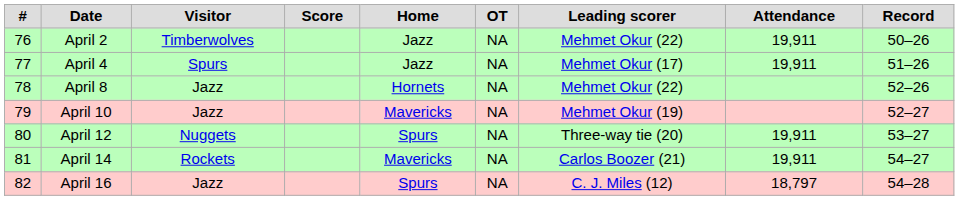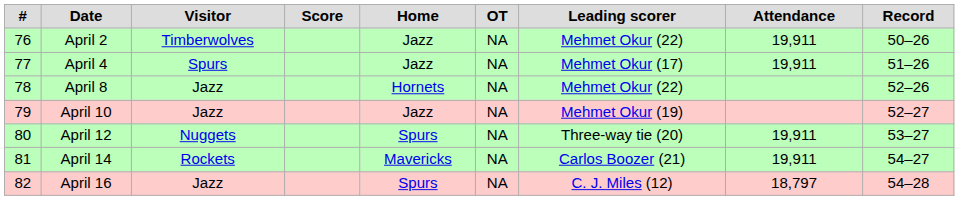 <table class="wikitable" width="80%">
 <tr align="center"  bgcolor="#dddddd">
 <td><strong>#</strong></td>
 <td><strong>Date</strong></td>
 <td><strong>Visitor</strong></td>
 <td><strong>Score</strong></td>
 <td><strong>Home</strong></td>
 <td><strong>OT</strong></td>
 <td><strong>Leading scorer</strong></td>
 <td><strong>Attendance</strong></td>
 <td><strong>Record</strong></td>
 </tr>
 <tr align="center" bgcolor="#bbffbb">
 <td>76</td>
 <td>April 2</td>
 <td><a href='#'>Timberwolves</a></td>
 <td></td>
 <td>Jazz</td>
 <td>NA</td>
 <td><a href='#'>Mehmet Okur</a> (22)</td>
 <td>19,911</td>
 <td>50–26</td>
 </tr>
 <tr align="center" bgcolor="#bbffbb">
 <td>77</td>
 <td>April 4</td>
 <td><a href='#'>Spurs</a></td>
 <td></td>
 <td>Jazz</td>
 <td>NA</td>
 <td><a href='#'>Mehmet Okur</a> (17)</td>
 <td>19,911</td>
 <td>51–26</td>
 </tr>
 <tr align="center" bgcolor="#bbffbb">
 <td>78</td>
 <td>April 8</td>
 <td>Jazz</td>
 <td></td>
 <td><a href='#'>Hornets</a></td>
 <td>NA</td>
 <td><a href='#'>Mehmet Okur</a> (22)</td>
 <td></td>
 <td>52–26</td>
 </tr>
 <tr align="center" bgcolor="#ffcccc">
 <td>79</td>
 <td>April 10</td>
 <td>Jazz</td>
 <td></td>
-<td><a href='#'>Mavericks</a></td>
+<td>Jazz</td>
 <td>NA</td>
 <td><a href='#'>Mehmet Okur</a> (19)</td>
 <td></td>
 <td>52–27</td>
 </tr>
 <tr align="center" bgcolor="#bbffbb">
 <td>80</td>
 <td>April 12</td>
 <td><a href='#'>Nuggets</a></td>
 <td></td>
 <td><a href='#'>Spurs</a></td>
 <td>NA</td>
 <td>Three-way tie (20)</td>
 <td>19,911</td>
 <td>53–27</td>
 </tr>
 <tr align="center" bgcolor="#bbffbb">
 <td>81</td>
 <td>April 14</td>
 <td><a href='#'>Rockets</a></td>
 <td></td>
 <td><a href='#'>Mavericks</a></td>
 <td>NA</td>
 <td><a href='#'>Carlos Boozer</a> (21)</td>
 <td>19,911</td>
 <td>54–27</td>
 </tr>
 <tr align="center" bgcolor="#ffcccc">
 <td>82</td>
 <td>April 16</td>
 <td>Jazz</td>
 <td></td>
 <td><a href='#'>Spurs</a></td>
 <td>NA</td>
 <td><a href='#'>C. J. Miles</a> (12)</td>
 <td>18,797</td>
 <td>54–28</td>
 </tr>
 </table>
